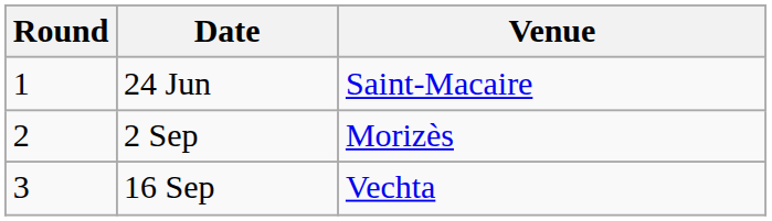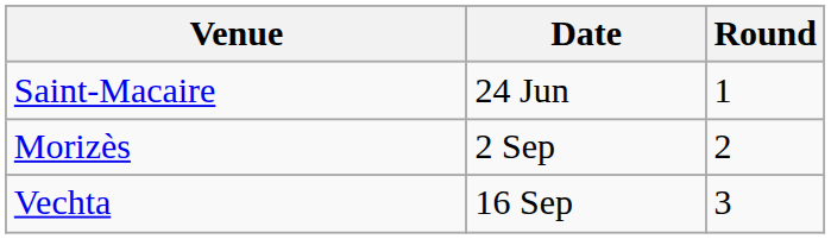 <table class="wikitable" style="font-size: 100%">
 <tr>
+<th width=200>Venue</th>
+<th width=100>Date</th>
 <th width=30>Round</th>
-<th width=100>Date</th>
-<th width=200>Venue</th>
 </tr>
 <tr>
+<td> <a href='#'>Saint-Macaire</a></td>
+<td>24 Jun</td>
 <td>1</td>
-<td>24 Jun</td>
-<td> <a href='#'>Saint-Macaire</a></td>
 </tr>
 <tr>
+<td> <a href='#'>Morizès</a></td>
+<td>2 Sep</td>
 <td>2</td>
-<td>2 Sep</td>
-<td> <a href='#'>Morizès</a></td>
 </tr>
 <tr>
+<td> <a href='#'>Vechta</a></td>
+<td>16 Sep</td>
 <td>3</td>
-<td>16 Sep</td>
-<td> <a href='#'>Vechta</a></td>
 </tr>
 </table>
